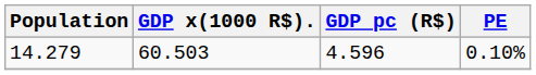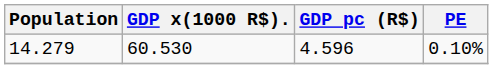 <table class="wikitable">
 <tr>
 <th>Population</th>
 <th><a href='#'>GDP</a> x(1000 R$).</th>
 <th><a href='#'>GDP pc</a> (R$)</th>
 <th><a href='#'>PE</a></th>
 </tr>
 <tr>
 <td>14.279</td>
-<td>60.503</td>
+<td>60.530</td>
 <td>4.596</td>
 <td>0.10%</td>
 </tr>
 <tr>
 </tr>
 </table>
